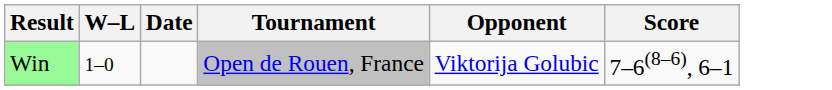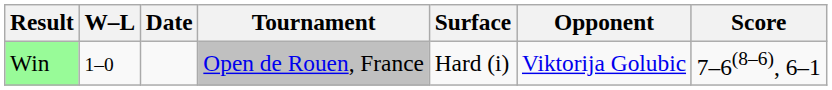 <table class="sortable wikitable">
 <tr>
 <th>Result</th>
 <th class=unsortable>W–L</th>
 <th>Date</th>
 <th>Tournament</th>
+<th>Surface</th>
 <th>Opponent</th>
 <th class=unsortable>Score</th>
 </tr>
 <tr>
 <td bgcolor=98FB98>Win</td>
 <td><small>1–0</small></td>
 <td><a href='#'></a></td>
 <td bgcolor=silver><a href='#'>Open de Rouen</a>, France</td>
+<td>Hard (i)</td>
 <td> <a href='#'>Viktorija Golubic</a></td>
 <td>7–6<sup>(8–6)</sup>, 6–1</td>
 </tr>
 </table>
